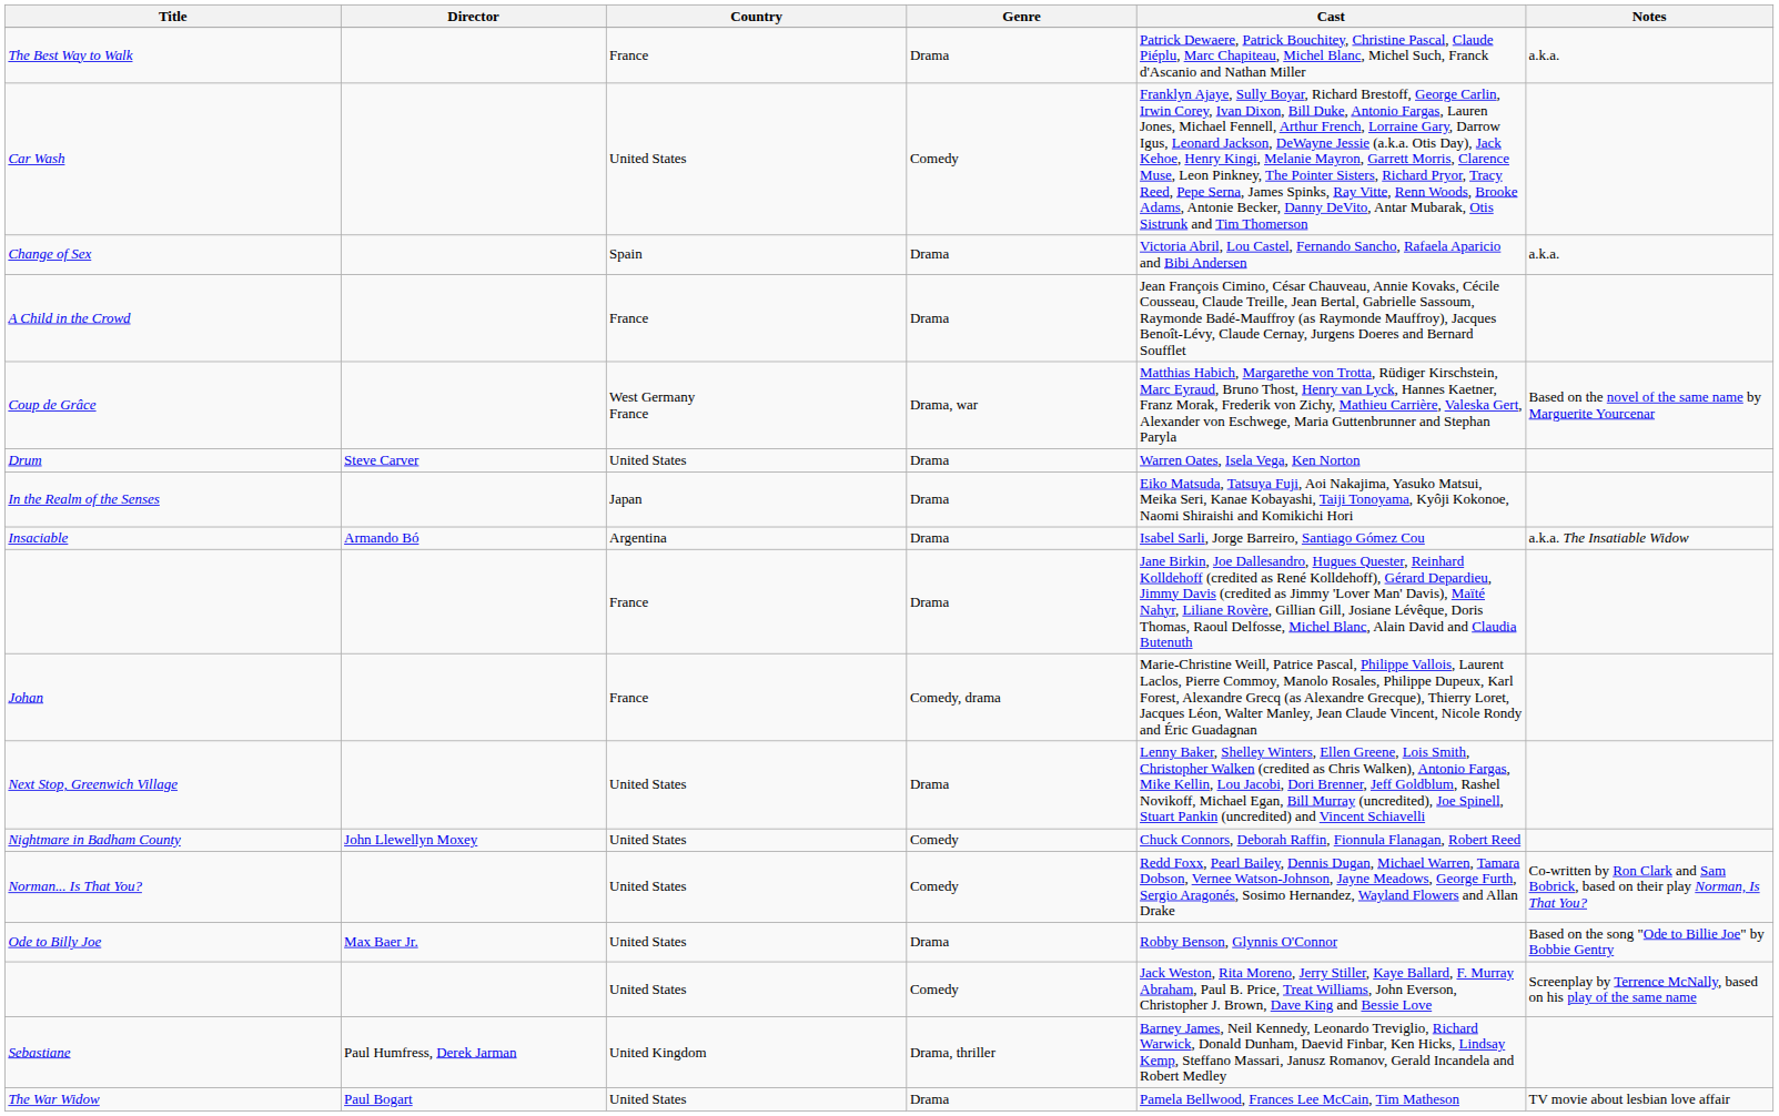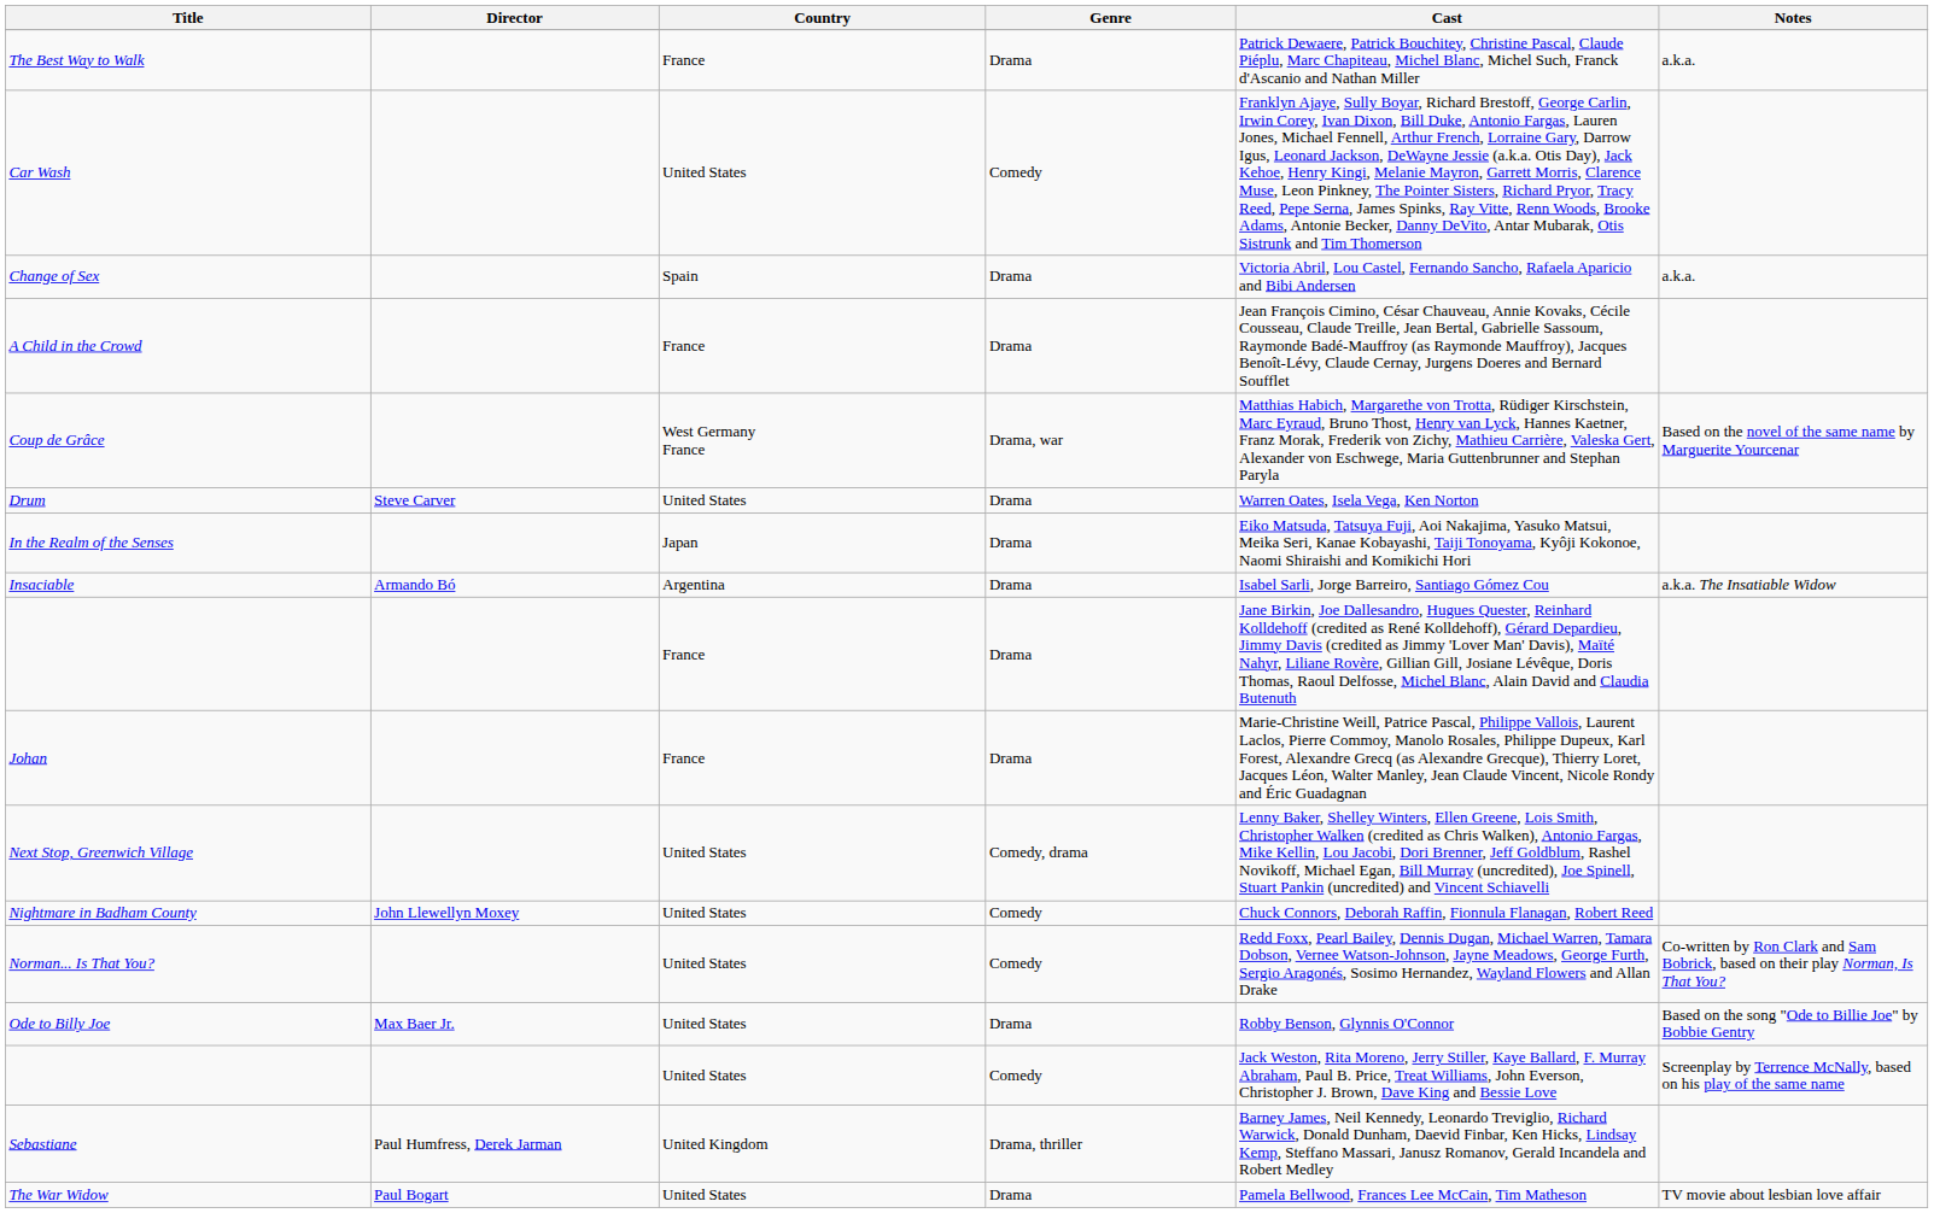 <table class="wikitable sortable">
 <tr>
 <th width="19%">Title</th>
 <th width="15%">Director</th>
 <th width="17%">Country</th>
 <th width="13%">Genre</th>
 <th width="22%">Cast</th>
 <th width="36%">Notes</th>
 </tr>
 <tr valign="top">
 </tr>
 <tr>
 <td><em><a href='#'>The Best Way to Walk</a></em></td>
 <td></td>
 <td>France</td>
 <td>Drama</td>
 <td><a href='#'>Patrick Dewaere</a>, <a href='#'>Patrick Bouchitey</a>, <a href='#'>Christine Pascal</a>, <a href='#'>Claude Piéplu</a>, <a href='#'>Marc Chapiteau</a>, <a href='#'>Michel Blanc</a>, Michel Such, Franck d'Ascanio and  Nathan Miller</td>
 <td>a.k.a. </td>
 </tr>
 <tr>
 <td><em><a href='#'>Car Wash</a></em></td>
 <td></td>
 <td>United States</td>
 <td>Comedy</td>
 <td><a href='#'>Franklyn Ajaye</a>, <a href='#'>Sully Boyar</a>, Richard Brestoff, <a href='#'>George Carlin</a>, <a href='#'>Irwin Corey</a>, <a href='#'>Ivan Dixon</a>, <a href='#'>Bill Duke</a>, <a href='#'>Antonio Fargas</a>, Lauren Jones, Michael Fennell, <a href='#'>Arthur French</a>, <a href='#'>Lorraine Gary</a>, Darrow Igus, <a href='#'>Leonard Jackson</a>, <a href='#'>DeWayne Jessie</a> (a.k.a. Otis Day), <a href='#'>Jack Kehoe</a>, <a href='#'>Henry Kingi</a>, <a href='#'>Melanie Mayron</a>, <a href='#'>Garrett Morris</a>, <a href='#'>Clarence Muse</a>, Leon Pinkney, <a href='#'>The Pointer Sisters</a>, <a href='#'>Richard Pryor</a>, <a href='#'>Tracy Reed</a>, <a href='#'>Pepe Serna</a>, James Spinks, <a href='#'>Ray Vitte</a>, <a href='#'>Renn Woods</a>, <a href='#'>Brooke Adams</a>, Antonie Becker, <a href='#'>Danny DeVito</a>, Antar Mubarak, <a href='#'>Otis Sistrunk</a> and <a href='#'>Tim Thomerson</a></td>
 <td></td>
 </tr>
 <tr>
 <td><em><a href='#'>Change of Sex</a></em></td>
 <td></td>
 <td>Spain</td>
 <td>Drama</td>
 <td><a href='#'>Victoria Abril</a>, <a href='#'>Lou Castel</a>, <a href='#'>Fernando Sancho</a>, <a href='#'>Rafaela Aparicio</a> and <a href='#'>Bibi Andersen</a></td>
 <td>a.k.a. </td>
 </tr>
 <tr>
 <td><em><a href='#'>A Child in the Crowd</a></em></td>
 <td></td>
 <td>France</td>
 <td>Drama</td>
 <td>Jean François Cimino, César Chauveau, Annie Kovaks, Cécile Cousseau, Claude Treille, Jean Bertal, Gabrielle Sassoum, Raymonde Badé-Mauffroy (as Raymonde Mauffroy), Jacques Benoît-Lévy, Claude Cernay, Jurgens Doeres and Bernard Soufflet</td>
 <td></td>
 </tr>
 <tr>
 <td><em><a href='#'>Coup de Grâce</a></em></td>
 <td></td>
 <td>West Germany<br>France</td>
 <td>Drama, war</td>
 <td><a href='#'>Matthias Habich</a>, <a href='#'>Margarethe von Trotta</a>, Rüdiger Kirschstein, <a href='#'>Marc Eyraud</a>, Bruno Thost, <a href='#'>Henry van Lyck</a>, Hannes Kaetner, Franz Morak, Frederik von Zichy, <a href='#'>Mathieu Carrière</a>, <a href='#'>Valeska Gert</a>, Alexander von Eschwege, Maria Guttenbrunner and Stephan Paryla</td>
 <td>Based on the <a href='#'>novel of the same name</a> by <a href='#'>Marguerite Yourcenar</a></td>
 </tr>
 <tr>
 <td><em><a href='#'>Drum</a></em></td>
 <td><a href='#'>Steve Carver</a></td>
 <td>United States</td>
 <td>Drama</td>
 <td><a href='#'>Warren Oates</a>, <a href='#'>Isela Vega</a>, <a href='#'>Ken Norton</a></td>
 <td></td>
 </tr>
 <tr>
 <td><em><a href='#'>In the Realm of the Senses</a></em></td>
 <td></td>
 <td>Japan</td>
 <td>Drama</td>
 <td><a href='#'>Eiko Matsuda</a>, <a href='#'>Tatsuya Fuji</a>, Aoi Nakajima, Yasuko Matsui, Meika Seri, Kanae Kobayashi, <a href='#'>Taiji Tonoyama</a>, Kyôji Kokonoe, Naomi Shiraishi and Komikichi Hori</td>
 <td></td>
 </tr>
 <tr>
 <td><em><a href='#'>Insaciable</a></em></td>
 <td><a href='#'>Armando Bó</a></td>
 <td>Argentina</td>
 <td>Drama</td>
 <td><a href='#'>Isabel Sarli</a>, Jorge Barreiro, <a href='#'>Santiago Gómez Cou</a></td>
 <td>a.k.a. <em>The Insatiable Widow</em></td>
 </tr>
 <tr>
 <td></td>
 <td></td>
 <td>France</td>
 <td>Drama</td>
 <td><a href='#'>Jane Birkin</a>, <a href='#'>Joe Dallesandro</a>, <a href='#'>Hugues Quester</a>, <a href='#'>Reinhard Kolldehoff</a> (credited as René Kolldehoff), <a href='#'>Gérard Depardieu</a>, <a href='#'>Jimmy Davis</a> (credited as Jimmy 'Lover Man' Davis), <a href='#'>Maïté Nahyr</a>, <a href='#'>Liliane Rovère</a>, Gillian Gill, Josiane Lévêque, Doris Thomas, Raoul Delfosse, <a href='#'>Michel Blanc</a>, Alain David and <a href='#'>Claudia Butenuth</a></td>
 <td></td>
 </tr>
 <tr>
 <td><em><a href='#'>Johan</a></em></td>
 <td></td>
 <td>France</td>
-<td>Comedy, drama</td>
+<td>Drama</td>
 <td>Marie-Christine Weill, Patrice Pascal, <a href='#'>Philippe Vallois</a>, Laurent Laclos, Pierre Commoy, Manolo Rosales, Philippe Dupeux, Karl Forest, Alexandre Grecq (as Alexandre Grecque), Thierry Loret, Jacques Léon, Walter Manley, Jean Claude Vincent, Nicole Rondy and Éric Guadagnan</td>
 <td></td>
 </tr>
 <tr>
 <td><em><a href='#'>Next Stop, Greenwich Village</a></em></td>
 <td></td>
 <td>United States</td>
-<td>Drama</td>
+<td>Comedy, drama</td>
 <td><a href='#'>Lenny Baker</a>, <a href='#'>Shelley Winters</a>, <a href='#'>Ellen Greene</a>, <a href='#'>Lois Smith</a>, <a href='#'>Christopher Walken</a> (credited as Chris Walken), <a href='#'>Antonio Fargas</a>, <a href='#'>Mike Kellin</a>, <a href='#'>Lou Jacobi</a>, <a href='#'>Dori Brenner</a>, <a href='#'>Jeff Goldblum</a>, Rashel Novikoff, Michael Egan, <a href='#'>Bill Murray</a> (uncredited), <a href='#'>Joe Spinell</a>, <a href='#'>Stuart Pankin</a> (uncredited) and <a href='#'>Vincent Schiavelli</a></td>
 <td></td>
 </tr>
 <tr>
 <td><em><a href='#'>Nightmare in Badham County</a></em></td>
 <td><a href='#'>John Llewellyn Moxey</a></td>
 <td>United States</td>
 <td>Comedy</td>
 <td><a href='#'>Chuck Connors</a>, <a href='#'>Deborah Raffin</a>, <a href='#'>Fionnula Flanagan</a>, <a href='#'>Robert Reed </a></td>
 <td></td>
 </tr>
 <tr>
 <td><em><a href='#'>Norman... Is That You?</a></em></td>
 <td></td>
 <td>United States</td>
 <td>Comedy</td>
 <td><a href='#'>Redd Foxx</a>, <a href='#'>Pearl Bailey</a>, <a href='#'>Dennis Dugan</a>, <a href='#'>Michael Warren</a>, <a href='#'>Tamara Dobson</a>, <a href='#'>Vernee Watson-Johnson</a>, <a href='#'>Jayne Meadows</a>, <a href='#'>George Furth</a>, <a href='#'>Sergio Aragonés</a>, Sosimo Hernandez, <a href='#'>Wayland Flowers</a> and Allan Drake</td>
 <td>Co-written by <a href='#'>Ron Clark</a> and <a href='#'>Sam Bobrick</a>, based on their play <em><a href='#'>Norman, Is That You?</a></em></td>
 </tr>
 <tr>
 <td><em><a href='#'>Ode to Billy Joe</a></em></td>
 <td><a href='#'>Max Baer Jr.</a></td>
 <td>United States</td>
 <td>Drama</td>
 <td><a href='#'>Robby Benson</a>, <a href='#'>Glynnis O'Connor</a></td>
 <td>Based on the song "<a href='#'>Ode to Billie Joe</a>" by <a href='#'>Bobbie Gentry</a></td>
 </tr>
 <tr>
 <td></td>
 <td></td>
 <td>United States</td>
 <td>Comedy</td>
 <td><a href='#'>Jack Weston</a>, <a href='#'>Rita Moreno</a>, <a href='#'>Jerry Stiller</a>, <a href='#'>Kaye Ballard</a>, <a href='#'>F. Murray Abraham</a>, Paul B. Price, <a href='#'>Treat Williams</a>, John Everson, Christopher J. Brown, <a href='#'>Dave King</a> and  <a href='#'>Bessie Love</a></td>
 <td>Screenplay by <a href='#'>Terrence McNally</a>, based on his <a href='#'>play of the same name</a></td>
 </tr>
 <tr>
 <td><em><a href='#'>Sebastiane</a></em></td>
 <td>Paul Humfress, <a href='#'>Derek Jarman</a></td>
 <td>United Kingdom</td>
 <td>Drama, thriller</td>
 <td><a href='#'>Barney James</a>, Neil Kennedy, Leonardo Treviglio, <a href='#'>Richard Warwick</a>, Donald Dunham, Daevid Finbar, Ken Hicks, <a href='#'>Lindsay Kemp</a>, Steffano Massari, Janusz Romanov, Gerald Incandela and Robert Medley</td>
 <td></td>
 </tr>
 <tr>
 <td><em><a href='#'>The War Widow</a></em></td>
 <td><a href='#'>Paul Bogart</a></td>
 <td>United States</td>
 <td>Drama</td>
 <td><a href='#'>Pamela Bellwood</a>, <a href='#'>Frances Lee McCain</a>, <a href='#'>Tim Matheson</a></td>
 <td>TV movie about lesbian love affair</td>
 </tr>
 </table>
